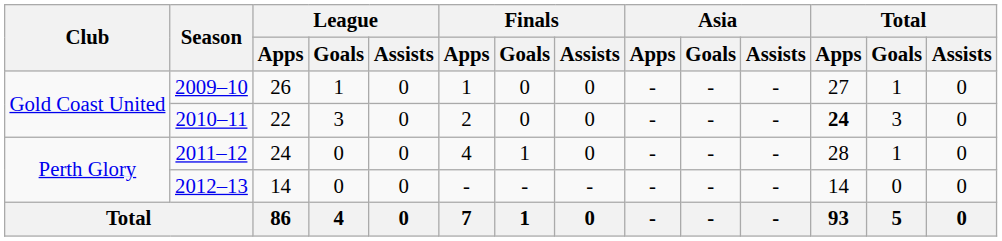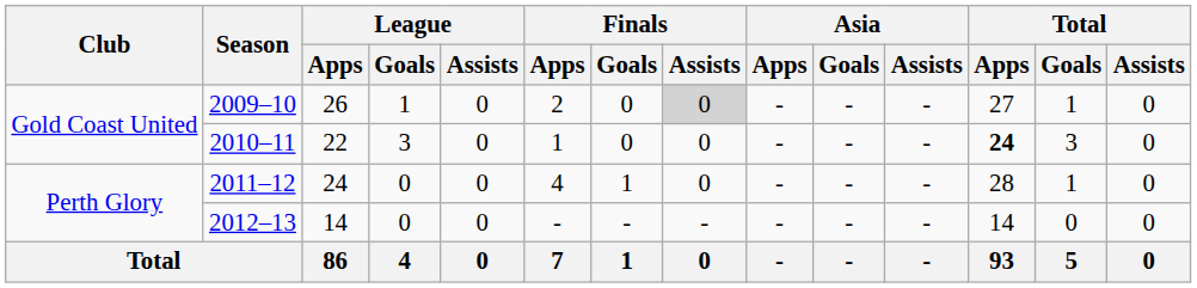 <table class="wikitable" style="text-align: center;">
 <tr>
 <th rowspan="2">Club</th>
 <th rowspan="2">Season</th>
 <th colspan="3">League</th>
 <th colspan="3">Finals</th>
 <th colspan="3">Asia</th>
 <th colspan="3">Total</th>
 </tr>
 <tr>
 <th>Apps</th>
 <th>Goals</th>
 <th>Assists</th>
 <th>Apps</th>
 <th>Goals</th>
 <th>Assists</th>
 <th>Apps</th>
 <th>Goals</th>
 <th>Assists</th>
 <th>Apps</th>
 <th>Goals</th>
 <th>Assists</th>
 </tr>
 <tr>
 <td rowspan="2" valign="center"><a href='#'>Gold Coast United</a></td>
 <td><a href='#'>2009–10</a></td>
 <td>26</td>
 <td>1</td>
 <td>0</td>
-<td>1</td>
+<td>2</td>
 <td>0</td>
-<td>0</td>
+<td style="background: lightgrey;">0</td>
 <td>-</td>
 <td>-</td>
 <td>-</td>
 <td>27</td>
 <td>1</td>
 <td>0</td>
 </tr>
 <tr>
 <td><a href='#'>2010–11</a></td>
 <td>22</td>
 <td>3</td>
 <td>0</td>
-<td>2</td>
+<td>1</td>
 <td>0</td>
 <td>0</td>
 <td>-</td>
 <td>-</td>
 <td>-</td>
 <td><strong>24</strong></td>
 <td>3</td>
 <td>0</td>
 </tr>
 <tr>
 <td rowspan="2" valign="center"><a href='#'>Perth Glory</a></td>
 <td><a href='#'>2011–12</a></td>
 <td>24</td>
 <td>0</td>
 <td>0</td>
 <td>4</td>
 <td>1</td>
 <td>0</td>
 <td>-</td>
 <td>-</td>
 <td>-</td>
 <td>28</td>
 <td>1</td>
 <td>0</td>
 </tr>
 <tr>
 <td><a href='#'>2012–13</a></td>
 <td>14</td>
 <td>0</td>
 <td>0</td>
 <td>-</td>
 <td>-</td>
 <td>-</td>
 <td>-</td>
 <td>-</td>
 <td>-</td>
 <td>14</td>
 <td>0</td>
 <td>0</td>
 </tr>
 <tr>
 <th colspan="2">Total</th>
 <th>86</th>
 <th>4</th>
 <th>0</th>
 <th>7</th>
 <th>1</th>
 <th>0</th>
 <th>-</th>
 <th>-</th>
 <th>-</th>
 <th>93</th>
 <th>5</th>
 <th>0</th>
 </tr>
 </table>
